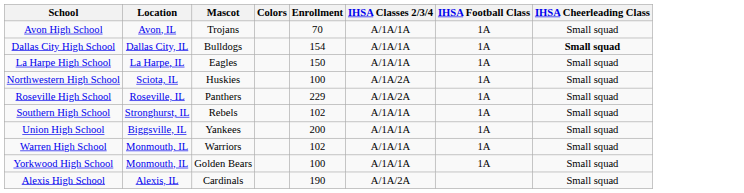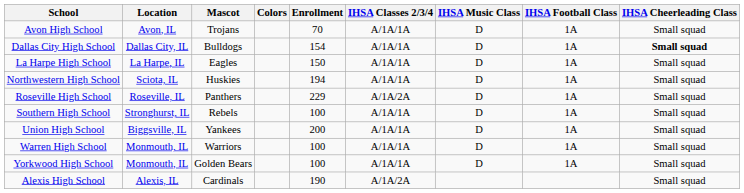 <table class="wikitable" style="text-align:center;">
 <tr>
 <th>School</th>
 <th>Location</th>
 <th>Mascot</th>
 <th>Colors</th>
 <th>Enrollment</th>
 <th><a href='#'>IHSA</a> Classes 2/3/4</th>
+<th><a href='#'>IHSA</a> Music Class</th>
 <th><a href='#'>IHSA</a> Football Class</th>
 <th><a href='#'>IHSA</a> Cheerleading Class</th>
 </tr>
 <tr>
 <td><a href='#'>Avon High School</a></td>
 <td><a href='#'>Avon, IL</a></td>
 <td>Trojans</td>
 <td> </td>
 <td>70</td>
 <td>A/1A/1A</td>
+<td>D</td>
 <td>1A</td>
 <td>Small squad</td>
 </tr>
 <tr>
 <td><a href='#'>Dallas City High School</a></td>
 <td><a href='#'>Dallas City, IL</a></td>
 <td>Bulldogs</td>
 <td> </td>
 <td>154</td>
 <td>A/1A/1A</td>
+<td>D</td>
 <td>1A</td>
 <td><strong>Small squad</strong></td>
 </tr>
 <tr>
 <td><a href='#'>La Harpe High School</a></td>
 <td><a href='#'>La Harpe, IL</a></td>
 <td>Eagles</td>
 <td> </td>
 <td>150</td>
 <td>A/1A/1A</td>
+<td>D</td>
 <td>1A</td>
 <td>Small squad</td>
 </tr>
 <tr>
 <td><a href='#'>Northwestern High School</a></td>
 <td><a href='#'>Sciota, IL</a></td>
 <td>Huskies</td>
 <td> </td>
-<td>100</td>
-<td>A/1A/2A</td>
+<td>194</td>
+<td>A/1A/1A</td>
+<td>D</td>
 <td>1A</td>
 <td>Small squad</td>
 </tr>
 <tr>
 <td><a href='#'>Roseville High School</a></td>
 <td><a href='#'>Roseville, IL</a></td>
 <td>Panthers</td>
 <td> </td>
 <td>229</td>
 <td>A/1A/2A</td>
+<td>D</td>
 <td>1A</td>
 <td>Small squad</td>
 </tr>
 <tr>
 <td><a href='#'>Southern High School</a></td>
 <td><a href='#'>Stronghurst, IL</a></td>
 <td>Rebels</td>
 <td> </td>
-<td>102</td>
+<td>100</td>
 <td>A/1A/1A</td>
+<td>D</td>
 <td>1A</td>
 <td>Small squad</td>
 </tr>
 <tr>
 <td><a href='#'>Union High School</a></td>
 <td><a href='#'>Biggsville, IL</a></td>
 <td>Yankees</td>
 <td> </td>
 <td>200</td>
 <td>A/1A/1A</td>
+<td>D</td>
 <td>1A</td>
 <td>Small squad</td>
 </tr>
 <tr>
 <td><a href='#'>Warren High School</a></td>
 <td><a href='#'>Monmouth, IL</a></td>
 <td>Warriors</td>
 <td>   </td>
-<td>102</td>
+<td>100</td>
 <td>A/1A/1A</td>
+<td>D</td>
 <td>1A</td>
 <td>Small squad</td>
 </tr>
 <tr>
 <td><a href='#'>Yorkwood High School</a></td>
 <td><a href='#'>Monmouth, IL</a></td>
 <td>Golden Bears</td>
 <td> </td>
 <td>100</td>
 <td>A/1A/1A</td>
+<td>D</td>
 <td>1A</td>
 <td>Small squad</td>
 </tr>
 <tr>
 <td><a href='#'>Alexis High School</a></td>
 <td><a href='#'>Alexis, IL</a></td>
 <td>Cardinals</td>
 <td> </td>
 <td>190</td>
 <td>A/1A/2A</td>
 <td></td>
+<td></td>
 <td>Small squad</td>
 </tr>
 </table>
